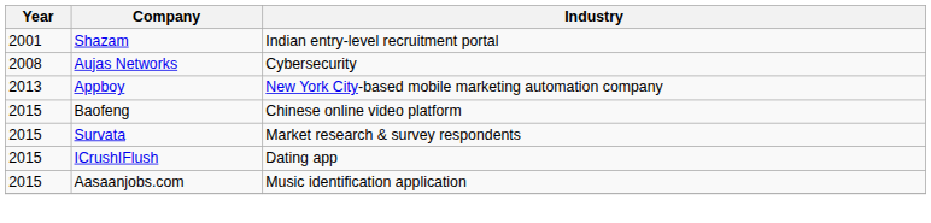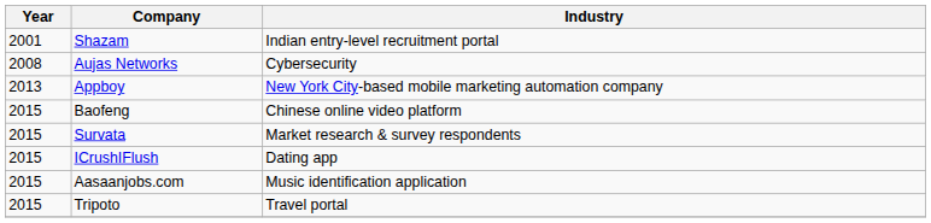 <table class="wikitable sortable" style="width: 50%;">
 <tr>
 <th>Year</th>
 <th>Company</th>
 <th>Industry</th>
 </tr>
 <tr>
 <td>2001</td>
 <td><a href='#'>Shazam</a></td>
 <td>Indian entry-level recruitment portal</td>
 </tr>
 <tr>
 <td>2008</td>
 <td><a href='#'>Aujas Networks</a></td>
 <td>Cybersecurity</td>
 </tr>
 <tr>
 <td>2013</td>
 <td><a href='#'>Appboy</a></td>
 <td><a href='#'>New York City</a>-based mobile marketing automation company</td>
 </tr>
 <tr>
 <td>2015</td>
 <td>Baofeng</td>
 <td>Chinese online video platform</td>
 </tr>
 <tr>
 <td>2015</td>
 <td><a href='#'>Survata</a></td>
 <td>Market research & survey respondents</td>
 </tr>
 <tr>
 <td>2015</td>
 <td><a href='#'>ICrushIFlush</a></td>
 <td>Dating app</td>
 </tr>
 <tr>
 <td>2015</td>
 <td>Aasaanjobs.com</td>
 <td>Music identification application</td>
 </tr>
 <tr>
+<td>2015</td>
+<td>Tripoto</td>
+<td>Travel portal</td>
+</tr>
+<tr>
 </tr>
 </table>
